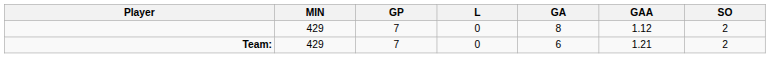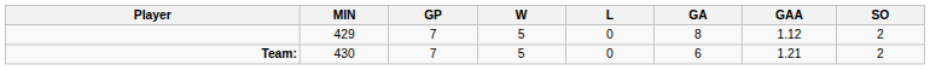 <table class="wikitable sortable" width="60%">
 <tr>
 <th bgcolor="#DDDDFF" width="10%">Player</th>
 <th width="3%" bgcolor="#DDDDFF" title="Minutes played">MIN</th>
 <th width="3%" bgcolor="#DDDDFF" title="Games played in">GP</th>
+<th width="3%" bgcolor="#DDDDFF" title="Games played in">W</th>
 <th width="3%" bgcolor="#DDDDFF"title="Games played in">L</th>
 <th width="3%" bgcolor="#DDDDFF" title="Goals against">GA</th>
 <th width="3%" bgcolor="#DDDDFF" title="Goals against average">GAA</th>
 <th width="3%" bgcolor="#DDDDFF" title="Shut-outs">SO</th>
 </tr>
 <tr align="center">
 <td align="right"></td>
 <td>429</td>
 <td>7</td>
+<td>5</td>
 <td>0</td>
 <td>8</td>
 <td>1.12</td>
 <td>2</td>
 </tr>
 <tr align="center">
 <td align="right"><strong>Team:</strong></td>
-<td>429</td>
+<td>430</td>
 <td>7</td>
+<td>5</td>
 <td>0</td>
 <td>6</td>
 <td>1.21</td>
 <td>2</td>
 </tr>
 </table>
